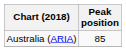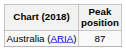 <table class="wikitable sortable">
 <tr>
 <th>Chart (2018)</th>
 <th>Peak<br>position</th>
 </tr>
 <tr>
 <td align="left">Australia (<a href='#'>ARIA</a>)</td>
-<td style="text-align:center;">85</td>
+<td style="text-align:center;">87</td>
 </tr>
 <tr>
 </tr>
 <tr>
 </tr>
 </table>
